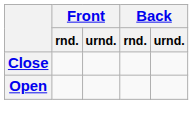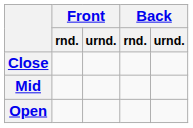 <table class="wikitable" style="text-align:center">
 <tr>
 <th rowspan="2"></th>
 <th colspan="2"><a href='#'>Front</a></th>
 <th colspan="2"><a href='#'>Back</a></th>
 </tr>
 <tr>
 <th><small>rnd.</small></th>
 <th><small>urnd.</small></th>
 <th><small>rnd.</small></th>
 <th><small>urnd.</small></th>
 </tr>
 <tr align="center">
 <th><a href='#'>Close</a></th>
 <td> </td>
 <td> </td>
 <td></td>
 <td> </td>
 </tr>
+<tr>
+<th><a href='#'>Mid</a></th>
+<td></td>
+<td></td>
+<td></td>
+<td></td>
+</tr>
 <tr align="center">
 <th><a href='#'>Open</a></th>
 <td></td>
 <td></td>
 <td></td>
 <td></td>
 </tr>
 </table>
